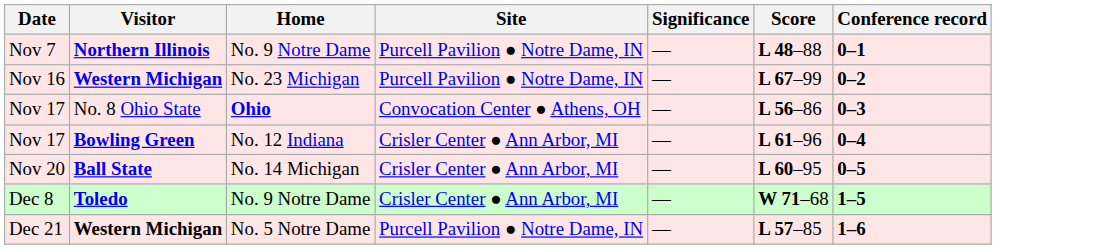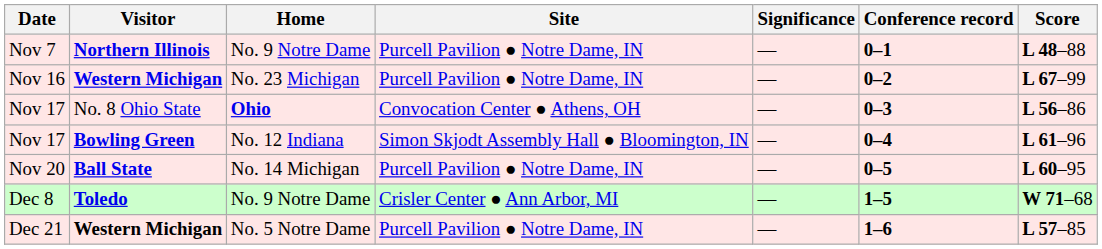 <table class="wikitable">
 <tr>
 <th>Date</th>
 <th>Visitor</th>
 <th>Home</th>
 <th>Site</th>
 <th>Significance</th>
+<th>Conference record</th>
 <th>Score</th>
-<th>Conference record</th>
 </tr>
 <tr style="background: #ffe6e6;">
 <td>Nov 7</td>
 <td><strong><a href='#'>Northern Illinois</a></strong></td>
 <td>No. 9 <a href='#'>Notre Dame</a></td>
 <td><a href='#'>Purcell Pavilion</a> ● <a href='#'>Notre Dame, IN</a></td>
 <td>—</td>
+<td><strong>0–1</strong></td>
 <td><strong>L 48</strong>–88</td>
-<td><strong>0–1</strong></td>
 </tr>
 <tr style="background: #ffe6e6;">
 <td>Nov 16</td>
 <td><strong><a href='#'>Western Michigan</a></strong></td>
 <td>No. 23 <a href='#'>Michigan</a></td>
 <td><a href='#'>Purcell Pavilion</a> ● <a href='#'>Notre Dame, IN</a></td>
 <td>―</td>
+<td><strong>0–2</strong></td>
 <td><strong>L 67</strong>–99</td>
-<td><strong>0–2</strong></td>
 </tr>
 <tr style="background: #ffe6e6;">
 <td>Nov 17</td>
 <td>No. 8 <a href='#'>Ohio State</a></td>
 <td><strong><a href='#'>Ohio</a></strong></td>
 <td><a href='#'>Convocation Center</a> ● <a href='#'>Athens, OH</a></td>
 <td>―</td>
+<td><strong>0–3</strong></td>
 <td><strong>L 56</strong>–86</td>
-<td><strong>0–3</strong></td>
 </tr>
 <tr style="background: #ffe6e6;">
 <td>Nov 17</td>
 <td><strong><a href='#'>Bowling Green</a></strong></td>
 <td>No. 12 <a href='#'>Indiana</a></td>
-<td><a href='#'>Crisler Center</a> ● <a href='#'>Ann Arbor, MI</a></td>
+<td><a href='#'>Simon Skjodt Assembly Hall</a> ● <a href='#'>Bloomington, IN</a></td>
 <td>―</td>
+<td><strong>0–4</strong></td>
 <td><strong>L 61</strong>–96</td>
-<td><strong>0–4</strong></td>
 </tr>
 <tr style="background: #ffe6e6;">
 <td>Nov 20</td>
 <td><strong><a href='#'>Ball State</a></strong></td>
 <td>No. 14 Michigan</td>
-<td><a href='#'>Crisler Center</a> ● <a href='#'>Ann Arbor, MI</a></td>
+<td><a href='#'>Purcell Pavilion</a> ● <a href='#'>Notre Dame, IN</a></td>
 <td>―</td>
+<td><strong>0–5</strong></td>
 <td><strong>L 60</strong>–95</td>
-<td><strong>0–5</strong></td>
 </tr>
 <tr style="background:#ccffcc;">
 <td>Dec 8</td>
 <td><strong><a href='#'>Toledo</a></strong></td>
 <td>No. 9 Notre Dame</td>
 <td><a href='#'>Crisler Center</a> ● <a href='#'>Ann Arbor, MI</a></td>
 <td>―</td>
+<td><strong>1–5</strong></td>
 <td><strong>W 71</strong>–68</td>
-<td><strong>1–5</strong></td>
 </tr>
 <tr style="background: #ffe6e6;">
 <td>Dec 21</td>
 <td><strong>Western Michigan</strong></td>
 <td>No. 5 Notre Dame</td>
 <td><a href='#'>Purcell Pavilion</a> ● <a href='#'>Notre Dame, IN</a></td>
 <td>―</td>
+<td><strong>1–6</strong></td>
 <td><strong>L 57</strong>–85</td>
-<td><strong>1–6</strong></td>
 </tr>
 </table>
